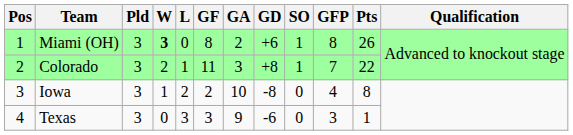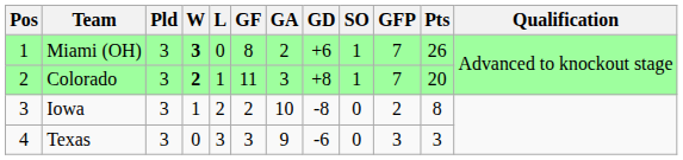 <table class="wikitable" style="text-align:center">
 <tr>
 <th>Pos</th>
 <th>Team</th>
 <th>Pld</th>
 <th>W</th>
 <th>L</th>
 <th>GF</th>
 <th>GA</th>
 <th>GD</th>
 <th>SO</th>
 <th>GFP</th>
 <th>Pts</th>
 <th>Qualification</th>
 </tr>
 <tr bgcolor="#9eff9e">
 <td>1</td>
 <td style="text-align:left">Miami (OH)</td>
 <td>3</td>
 <td><strong>3</strong></td>
 <td>0</td>
 <td>8</td>
 <td>2</td>
 <td>+6</td>
 <td>1</td>
-<td>8</td>
+<td>7</td>
 <td>26</td>
 <td rowspan="2">Advanced to knockout stage</td>
 </tr>
 <tr bgcolor="#9eff9e">
 <td>2</td>
 <td style="text-align:left">Colorado</td>
 <td>3</td>
-<td>2</td>
+<td><strong>2</strong></td>
 <td>1</td>
 <td>11</td>
 <td>3</td>
 <td>+8</td>
 <td>1</td>
 <td>7</td>
-<td>22</td>
+<td>20</td>
 </tr>
 <tr>
 <td>3</td>
 <td style="text-align:left">Iowa</td>
 <td>3</td>
 <td>1</td>
 <td>2</td>
 <td>2</td>
 <td>10</td>
 <td>-8</td>
 <td>0</td>
-<td>4</td>
+<td>2</td>
 <td>8</td>
 <td rowspan="2"></td>
 </tr>
 <tr>
 <td>4</td>
 <td style="text-align:left">Texas</td>
 <td>3</td>
 <td>0</td>
 <td>3</td>
 <td>3</td>
 <td>9</td>
 <td>-6</td>
 <td>0</td>
 <td>3</td>
-<td>1</td>
+<td>3</td>
 </tr>
 </table>
